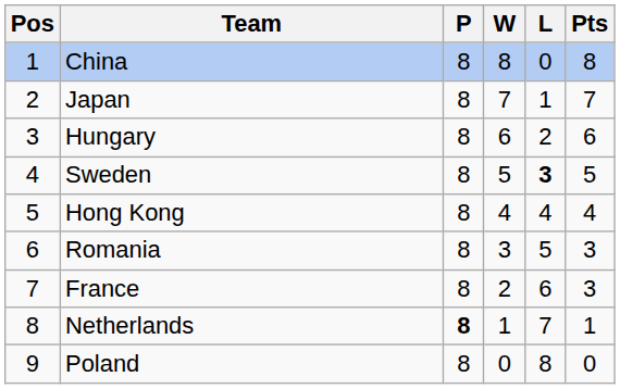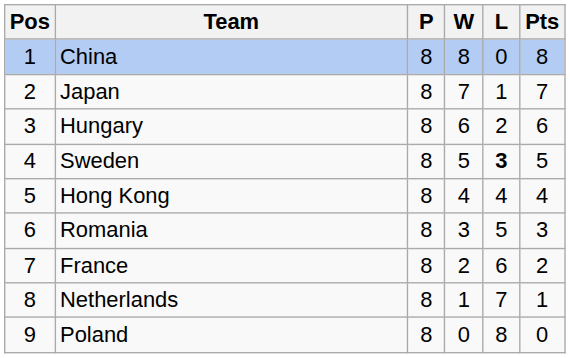 <table class="wikitable" style="font-size: 100%">
 <tr>
 <th width=15>Pos</th>
 <th width=250>Team</th>
 <th width=20>P</th>
 <th width=20>W</th>
 <th width=20>L</th>
 <th width=20>Pts</th>
 </tr>
 <tr align=center style="background: #b2ccf4;">
 <td>1</td>
 <td align="left"> China</td>
 <td>8</td>
 <td>8</td>
 <td>0</td>
 <td>8</td>
 </tr>
 <tr align=center>
 <td>2</td>
 <td align="left"> Japan</td>
 <td>8</td>
 <td>7</td>
 <td>1</td>
 <td>7</td>
 </tr>
 <tr align=center>
 <td>3</td>
 <td align="left"> Hungary</td>
 <td>8</td>
 <td>6</td>
 <td>2</td>
 <td>6</td>
 </tr>
 <tr align=center>
 <td>4</td>
 <td align="left"> Sweden</td>
 <td>8</td>
 <td>5</td>
 <td><strong>3</strong></td>
 <td>5</td>
 </tr>
 <tr align=center>
 <td>5</td>
 <td align="left"> Hong Kong</td>
 <td>8</td>
 <td>4</td>
 <td>4</td>
 <td>4</td>
 </tr>
 <tr align=center>
 <td>6</td>
 <td align="left"> Romania</td>
 <td>8</td>
 <td>3</td>
 <td>5</td>
 <td>3</td>
 </tr>
 <tr align=center>
 <td>7</td>
 <td align="left"> France</td>
 <td>8</td>
 <td>2</td>
 <td>6</td>
-<td>3</td>
+<td>2</td>
 </tr>
 <tr align=center>
 <td>8</td>
 <td align="left"> Netherlands</td>
-<td><strong>8</strong></td>
+<td>8</td>
 <td>1</td>
 <td>7</td>
 <td>1</td>
 </tr>
 <tr align=center>
 <td>9</td>
 <td align="left"> Poland</td>
 <td>8</td>
 <td>0</td>
 <td>8</td>
 <td>0</td>
 </tr>
 </table>
